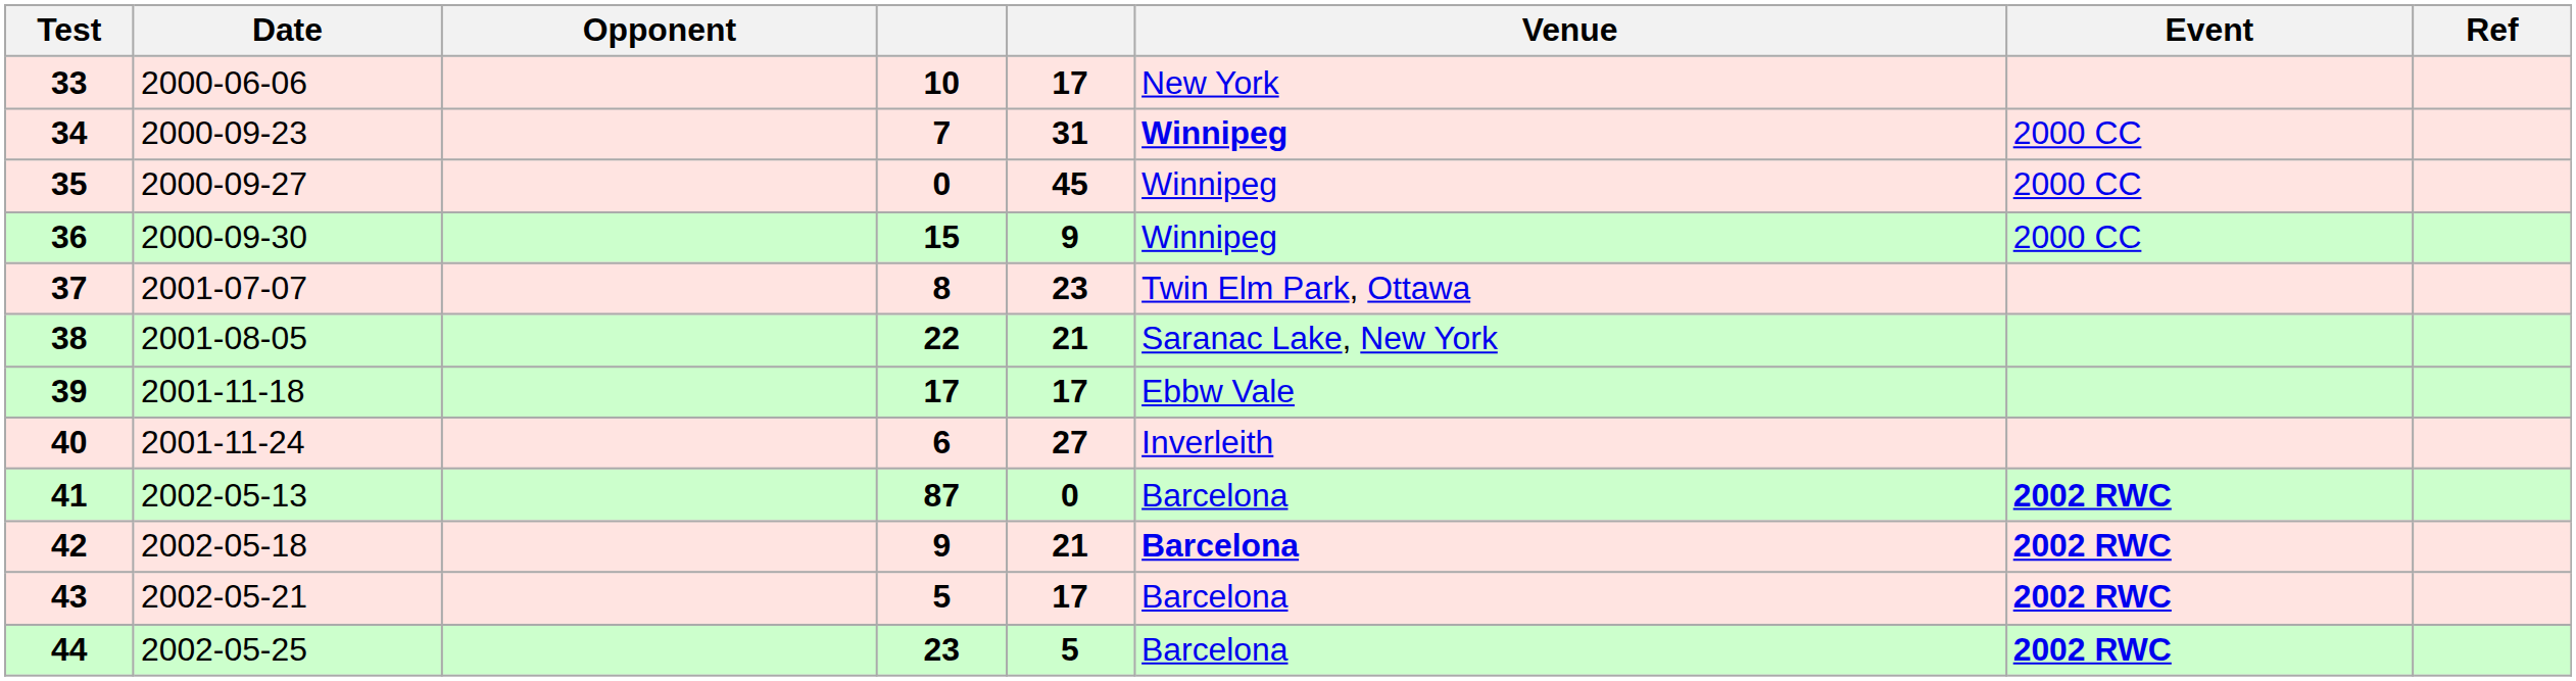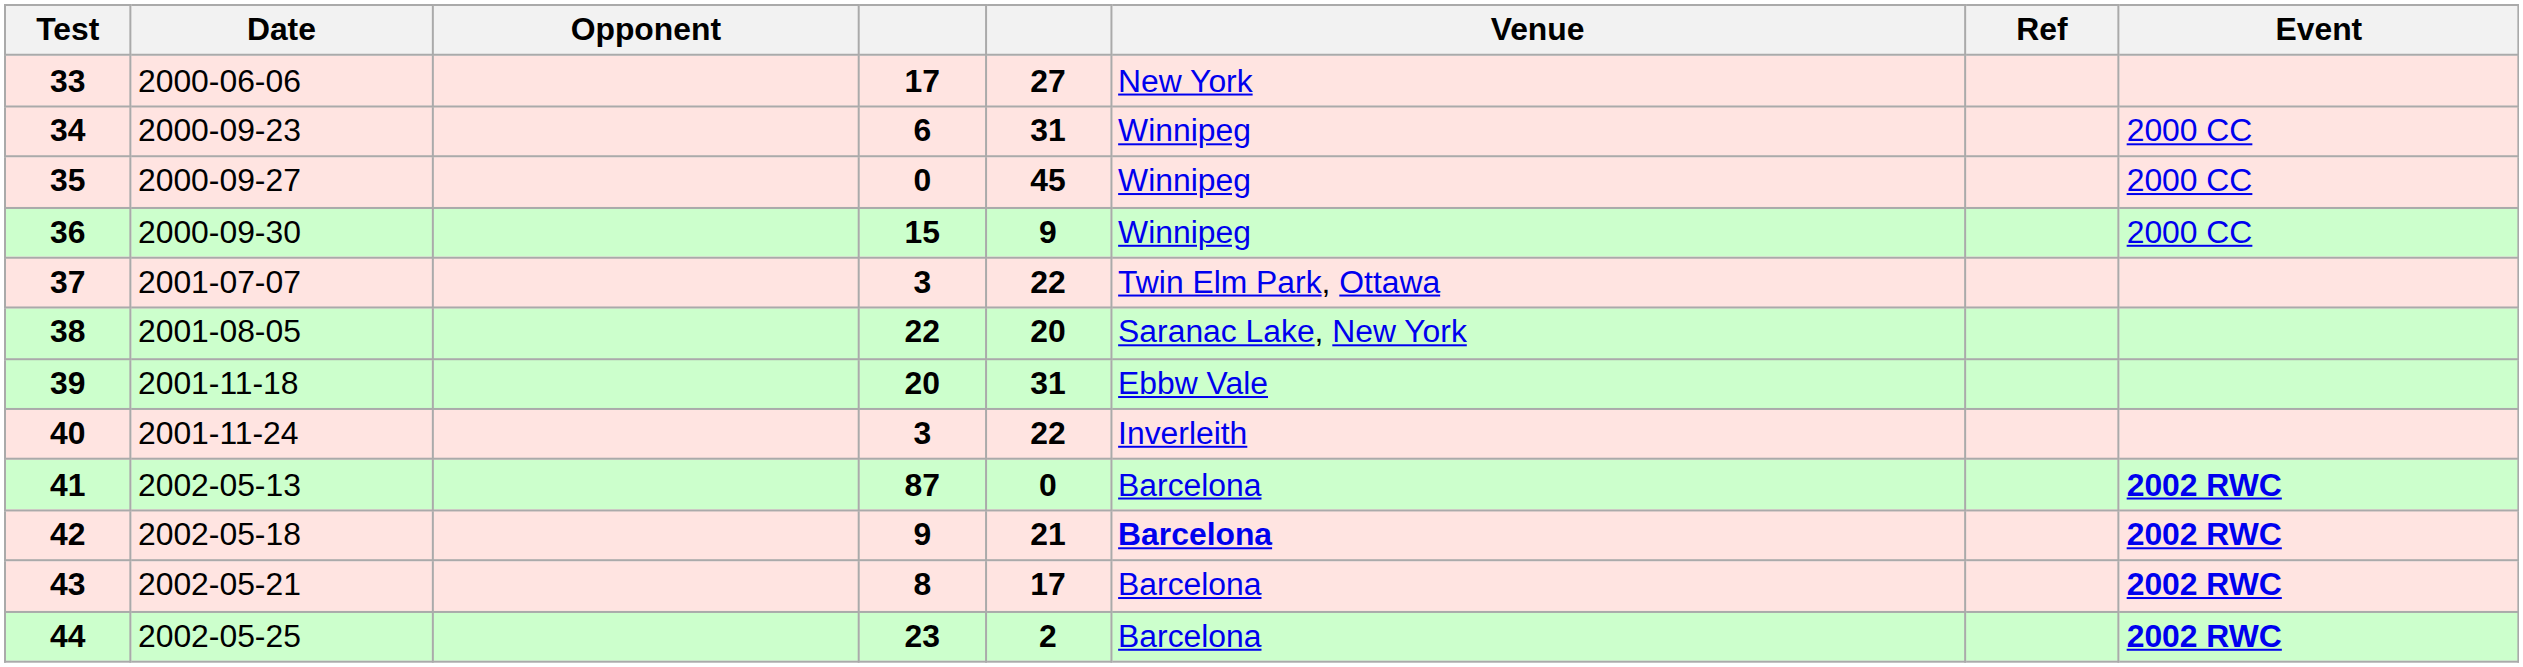 <table class="wikitable sortable" style="width:100%">
 <tr>
 <th style="width:5%">Test</th>
 <th style="width:12%">Date</th>
 <th style="width:17%">Opponent</th>
 <th style="width:5%"></th>
 <th style="width:5%"></th>
 <th>Venue</th>
+<th>Ref</th>
 <th>Event</th>
-<th>Ref</th>
 </tr>
 <tr bgcolor=FFE4E1>
 <td align="center"><strong>33</strong></td>
 <td>2000-06-06</td>
 <td></td>
-<td align="center"><strong>10</strong></td>
 <td align="center"><strong>17</strong></td>
+<td align="center"><strong>27</strong></td>
 <td><a href='#'>New York</a></td>
 <td></td>
 <td></td>
 </tr>
 <tr bgcolor=FFE4E1>
 <td align="center"><strong>34</strong></td>
 <td>2000-09-23</td>
 <td></td>
-<td align="center"><strong>7</strong></td>
+<td align="center"><strong>6</strong></td>
 <td align="center"><strong>31</strong></td>
-<td><strong><a href='#'>Winnipeg</a></strong></td>
+<td><a href='#'>Winnipeg</a></td>
+<td></td>
 <td><a href='#'>2000 CC</a></td>
-<td></td>
 </tr>
 <tr bgcolor=FFE4E1>
 <td align="center"><strong>35</strong></td>
 <td>2000-09-27</td>
 <td></td>
 <td align="center"><strong>0</strong></td>
 <td align="center"><strong>45</strong></td>
 <td><a href='#'>Winnipeg</a></td>
+<td></td>
 <td><a href='#'>2000 CC</a></td>
-<td></td>
 </tr>
 <tr bgcolor=#ccffcc>
 <td align="center"><strong>36</strong></td>
 <td>2000-09-30</td>
 <td></td>
 <td align="center"><strong>15</strong></td>
 <td align="center"><strong>9</strong></td>
 <td><a href='#'>Winnipeg</a></td>
+<td></td>
 <td><a href='#'>2000 CC</a></td>
-<td></td>
 </tr>
 <tr bgcolor=FFE4E1>
 <td align="center"><strong>37</strong></td>
 <td>2001-07-07</td>
 <td></td>
-<td align="center"><strong>8</strong></td>
-<td align="center"><strong>23</strong></td>
+<td align="center"><strong>3</strong></td>
+<td align="center"><strong>22</strong></td>
 <td><a href='#'>Twin Elm Park</a>, <a href='#'>Ottawa</a></td>
 <td></td>
 <td></td>
 </tr>
 <tr bgcolor=#ccffcc>
 <td align="center"><strong>38</strong></td>
 <td>2001-08-05</td>
 <td></td>
 <td align="center"><strong>22</strong></td>
-<td align="center"><strong>21</strong></td>
+<td align="center"><strong>20</strong></td>
 <td><a href='#'>Saranac Lake</a>, <a href='#'>New York</a></td>
 <td></td>
 <td></td>
 </tr>
 <tr bgcolor=#ccffcc>
 <td align="center"><strong>39</strong></td>
 <td>2001-11-18</td>
 <td></td>
-<td align="center"><strong>17</strong></td>
-<td align="center"><strong>17</strong></td>
+<td align="center"><strong>20</strong></td>
+<td align="center"><strong>31</strong></td>
 <td><a href='#'>Ebbw Vale</a></td>
 <td></td>
 <td></td>
 </tr>
 <tr bgcolor=FFE4E1>
 <td align="center"><strong>40</strong></td>
 <td>2001-11-24</td>
 <td></td>
-<td align="center"><strong>6</strong></td>
-<td align="center"><strong>27</strong></td>
+<td align="center"><strong>3</strong></td>
+<td align="center"><strong>22</strong></td>
 <td><a href='#'>Inverleith</a></td>
 <td></td>
 <td></td>
 </tr>
 <tr bgcolor=#ccffcc>
 <td align="center"><strong>41</strong></td>
 <td>2002-05-13</td>
 <td></td>
 <td align="center"><strong>87</strong></td>
 <td align="center"><strong>0</strong></td>
 <td><a href='#'>Barcelona</a></td>
+<td></td>
 <td><a href='#'><strong>2002 RWC</strong></a></td>
-<td></td>
 </tr>
 <tr bgcolor=FFE4E1>
 <td align="center"><strong>42</strong></td>
 <td>2002-05-18</td>
 <td></td>
 <td align="center"><strong>9</strong></td>
 <td align="center"><strong>21</strong></td>
 <td><strong><a href='#'>Barcelona</a></strong></td>
+<td></td>
 <td><a href='#'><strong>2002 RWC</strong></a></td>
-<td></td>
 </tr>
 <tr bgcolor=FFE4E1>
 <td align="center"><strong>43</strong></td>
 <td>2002-05-21</td>
 <td></td>
-<td align="center"><strong>5</strong></td>
+<td align="center"><strong>8</strong></td>
 <td align="center"><strong>17</strong></td>
 <td><a href='#'>Barcelona</a></td>
+<td></td>
 <td><a href='#'><strong>2002 RWC</strong></a></td>
-<td></td>
 </tr>
 <tr bgcolor=#ccffcc>
 <td align="center"><strong>44</strong></td>
 <td>2002-05-25</td>
 <td></td>
 <td align="center"><strong>23</strong></td>
-<td align="center"><strong>5</strong></td>
+<td align="center"><strong>2</strong></td>
 <td><a href='#'>Barcelona</a></td>
+<td></td>
 <td><a href='#'><strong>2002 RWC</strong></a></td>
-<td></td>
 </tr>
 </table>
